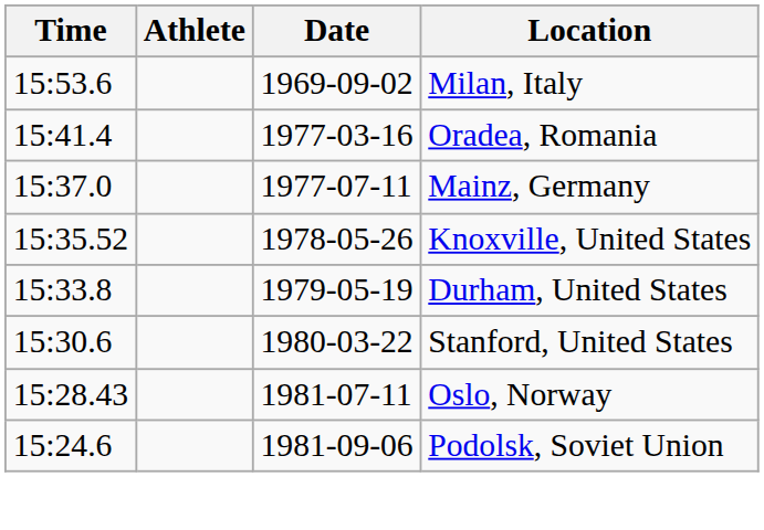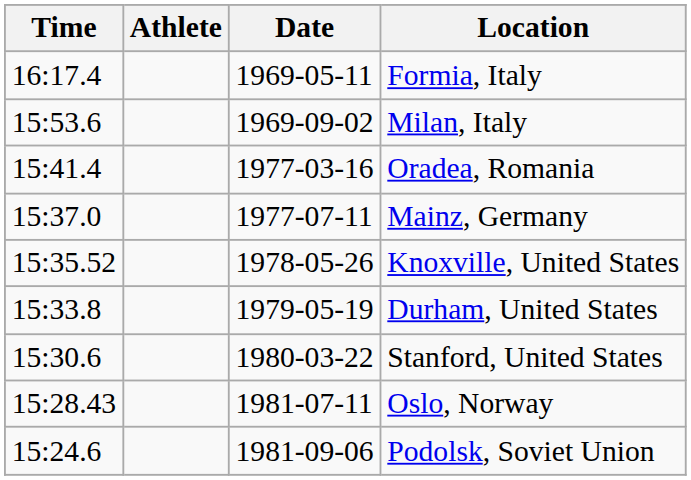 <table class="wikitable">
 <tr>
 <th>Time</th>
 <th>Athlete</th>
 <th>Date</th>
 <th>Location</th>
+</tr>
+<tr>
+<td>16:17.4</td>
+<td></td>
+<td>1969-05-11</td>
+<td><a href='#'>Formia</a>, Italy</td>
 </tr>
 <tr>
 <td>15:53.6</td>
 <td></td>
 <td>1969-09-02</td>
 <td><a href='#'>Milan</a>, Italy</td>
 </tr>
 <tr>
 <td>15:41.4</td>
 <td></td>
 <td>1977-03-16</td>
 <td><a href='#'>Oradea</a>, Romania</td>
 </tr>
 <tr>
 <td>15:37.0</td>
 <td></td>
 <td>1977-07-11</td>
 <td><a href='#'>Mainz</a>, Germany</td>
 </tr>
 <tr>
 <td>15:35.52</td>
 <td></td>
 <td>1978-05-26</td>
 <td><a href='#'>Knoxville</a>, United States</td>
 </tr>
 <tr>
 <td>15:33.8</td>
 <td></td>
 <td>1979-05-19</td>
 <td><a href='#'>Durham</a>, United States</td>
 </tr>
 <tr>
 <td>15:30.6</td>
 <td></td>
 <td>1980-03-22</td>
 <td>Stanford, United States</td>
 </tr>
 <tr>
 <td>15:28.43</td>
 <td></td>
 <td>1981-07-11</td>
 <td><a href='#'>Oslo</a>, Norway</td>
 </tr>
 <tr>
 <td>15:24.6</td>
 <td></td>
 <td>1981-09-06</td>
 <td><a href='#'>Podolsk</a>, Soviet Union</td>
 </tr>
 </table>
